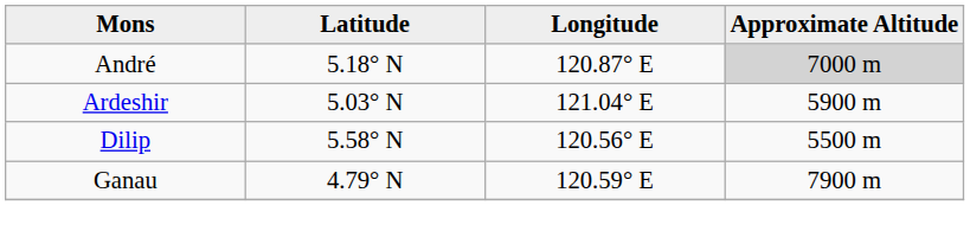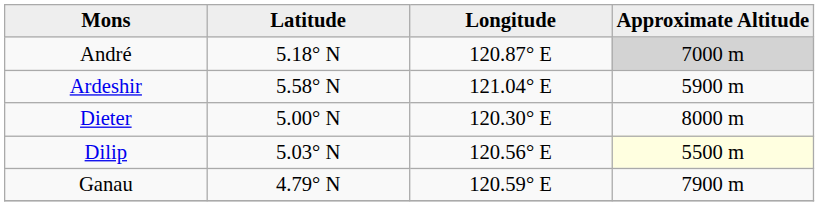 <table class="wikitable">
 <tr>
 <th width="25%" style="background:#eeeeee;">Mons</th>
 <th width="25%" style="background:#eeeeee;">Latitude</th>
 <th width="25%" style="background:#eeeeee;">Longitude</th>
 <th width="25%" style="background:#eeeeee;">Approximate Altitude</th>
 </tr>
 <tr>
 <td align="center">André</td>
 <td align="center">5.18° N</td>
 <td align="center">120.87° E</td>
 <td align="center" style="background: lightgrey;">7000 m</td>
 </tr>
 <tr>
 <td align="center"><a href='#'>Ardeshir</a></td>
-<td align="center">5.03° N</td>
+<td align="center">5.58° N</td>
 <td align="center">121.04° E</td>
 <td align="center">5900 m</td>
 </tr>
 <tr>
+<td align="center"><a href='#'>Dieter</a></td>
+<td align="center">5.00° N</td>
+<td align="center">120.30° E</td>
+<td align="center">8000 m</td>
+</tr>
+<tr>
 <td align="center"><a href='#'>Dilip</a></td>
-<td align="center">5.58° N</td>
+<td align="center">5.03° N</td>
 <td align="center">120.56° E</td>
-<td align="center">5500 m</td>
+<td align="center" style="background: lightyellow;">5500 m</td>
 </tr>
 <tr>
 <td align="center">Ganau</td>
 <td align="center">4.79° N</td>
 <td align="center">120.59° E</td>
 <td align="center">7900 m</td>
 </tr>
 <tr>
 </tr>
 </table>
